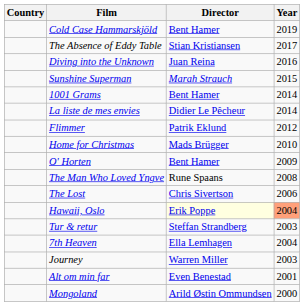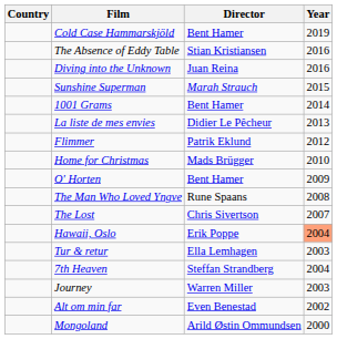 <table class="wikitable">
 <tr>
 <th>Country</th>
 <th>Film</th>
 <th>Director</th>
 <th>Year</th>
 </tr>
 <tr>
 <td></td>
 <td><em><a href='#'>Cold Case Hammarskjöld</a></em></td>
 <td><a href='#'>Bent Hamer</a></td>
 <td>2019</td>
 </tr>
 <tr>
 <td></td>
 <td><em>The Absence of Eddy Table</em></td>
 <td><a href='#'>Stian Kristiansen</a></td>
-<td>2017</td>
+<td>2016</td>
 </tr>
 <tr>
 <td></td>
 <td><em><a href='#'>Diving into the Unknown</a></em></td>
 <td><a href='#'>Juan Reina</a></td>
 <td>2016</td>
 </tr>
 <tr>
 <td></td>
 <td><em><a href='#'>Sunshine Superman</a></em></td>
 <td><em><a href='#'>Marah Strauch</a></em></td>
 <td>2015</td>
 </tr>
 <tr>
 <td></td>
 <td><em><a href='#'>1001 Grams</a></em></td>
 <td><a href='#'>Bent Hamer</a></td>
 <td>2014</td>
 </tr>
 <tr>
 <td></td>
 <td><em><a href='#'>La liste de mes envies</a></em></td>
 <td><a href='#'>Didier Le Pêcheur</a></td>
-<td>2014</td>
+<td>2013</td>
 </tr>
 <tr>
 <td></td>
 <td><em><a href='#'>Flimmer</a></em></td>
 <td><a href='#'>Patrik Eklund</a></td>
 <td>2012</td>
 </tr>
 <tr>
 <td></td>
 <td><em><a href='#'>Home for Christmas</a></em></td>
 <td><a href='#'>Mads Brügger</a></td>
 <td>2010</td>
 </tr>
 <tr>
 <td></td>
 <td><em><a href='#'>O' Horten</a></em></td>
 <td><a href='#'>Bent Hamer</a></td>
 <td>2009</td>
 </tr>
 <tr>
 <td></td>
 <td><em><a href='#'>The Man Who Loved Yngve</a></em></td>
 <td>Rune Spaans</td>
 <td>2008</td>
 </tr>
 <tr>
 <td></td>
 <td><em><a href='#'>The Lost</a></em></td>
 <td><a href='#'>Chris Sivertson</a></td>
-<td>2006</td>
+<td>2007</td>
 </tr>
 <tr>
 <td></td>
 <td><em><a href='#'>Hawaii, Oslo</a></em></td>
-<td style="background: lightyellow;"><a href='#'>Erik Poppe</a></td>
+<td><a href='#'>Erik Poppe</a></td>
 <td style="background: lightsalmon;">2004</td>
 </tr>
 <tr>
 <td></td>
 <td><em><a href='#'>Tur & retur</a></em></td>
-<td><a href='#'>Steffan Strandberg</a></td>
+<td><a href='#'>Ella Lemhagen</a></td>
 <td>2003</td>
 </tr>
 <tr>
 <td></td>
 <td><em><a href='#'>7th Heaven</a></em></td>
-<td><a href='#'>Ella Lemhagen</a></td>
+<td><a href='#'>Steffan Strandberg</a></td>
 <td>2004</td>
 </tr>
 <tr>
 <td></td>
 <td><em>Journey</em></td>
 <td><a href='#'>Warren Miller</a></td>
 <td>2003</td>
 </tr>
 <tr>
 <td></td>
 <td><em><a href='#'>Alt om min far</a></em></td>
 <td><a href='#'>Even Benestad</a></td>
-<td>2001</td>
+<td>2002</td>
 </tr>
 <tr>
 <td></td>
 <td><em><a href='#'>Mongoland</a></em></td>
 <td><a href='#'>Arild Østin Ommundsen</a></td>
 <td>2000</td>
 </tr>
 </table>
